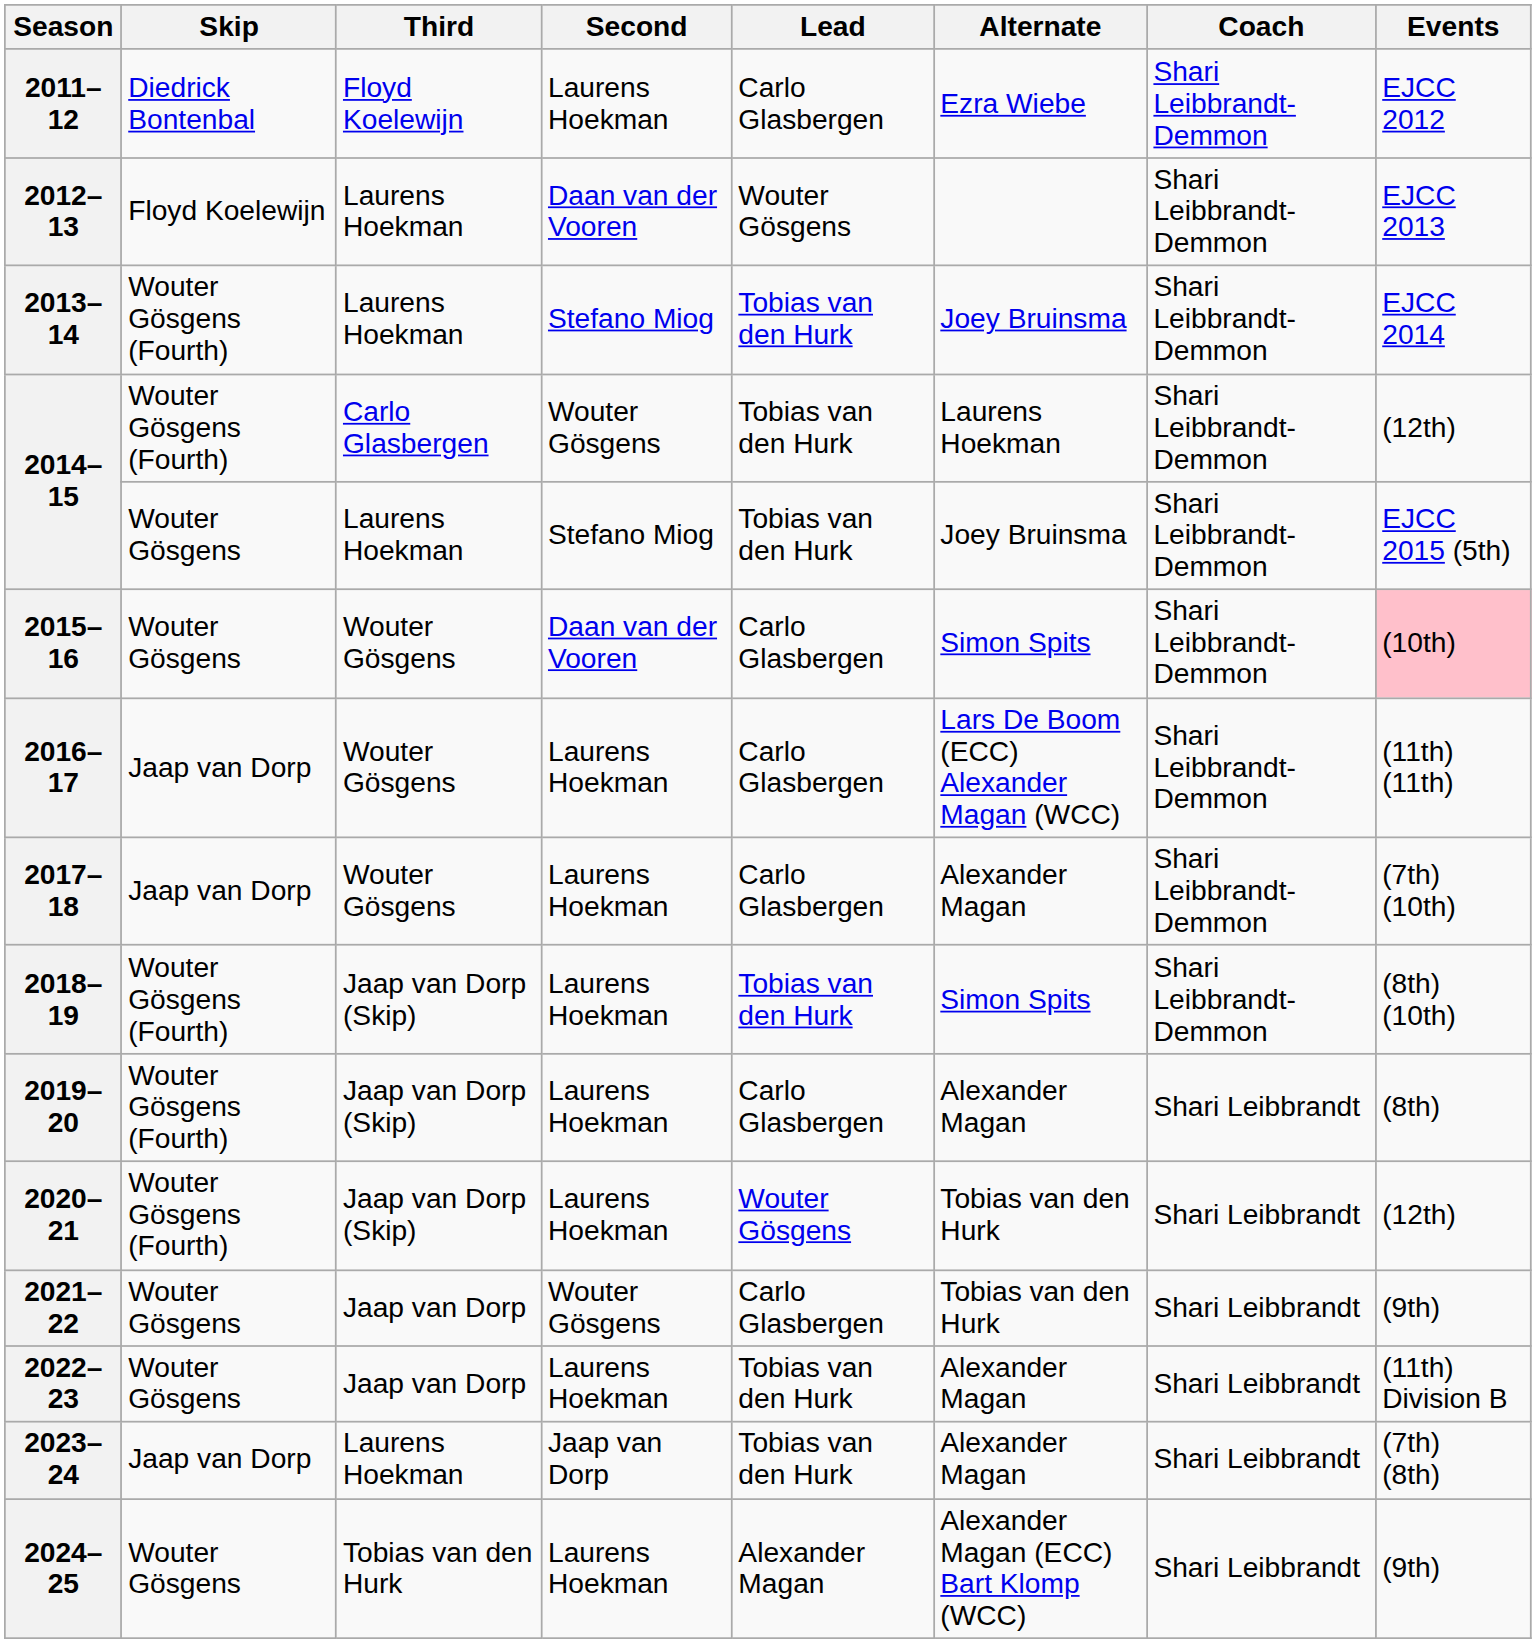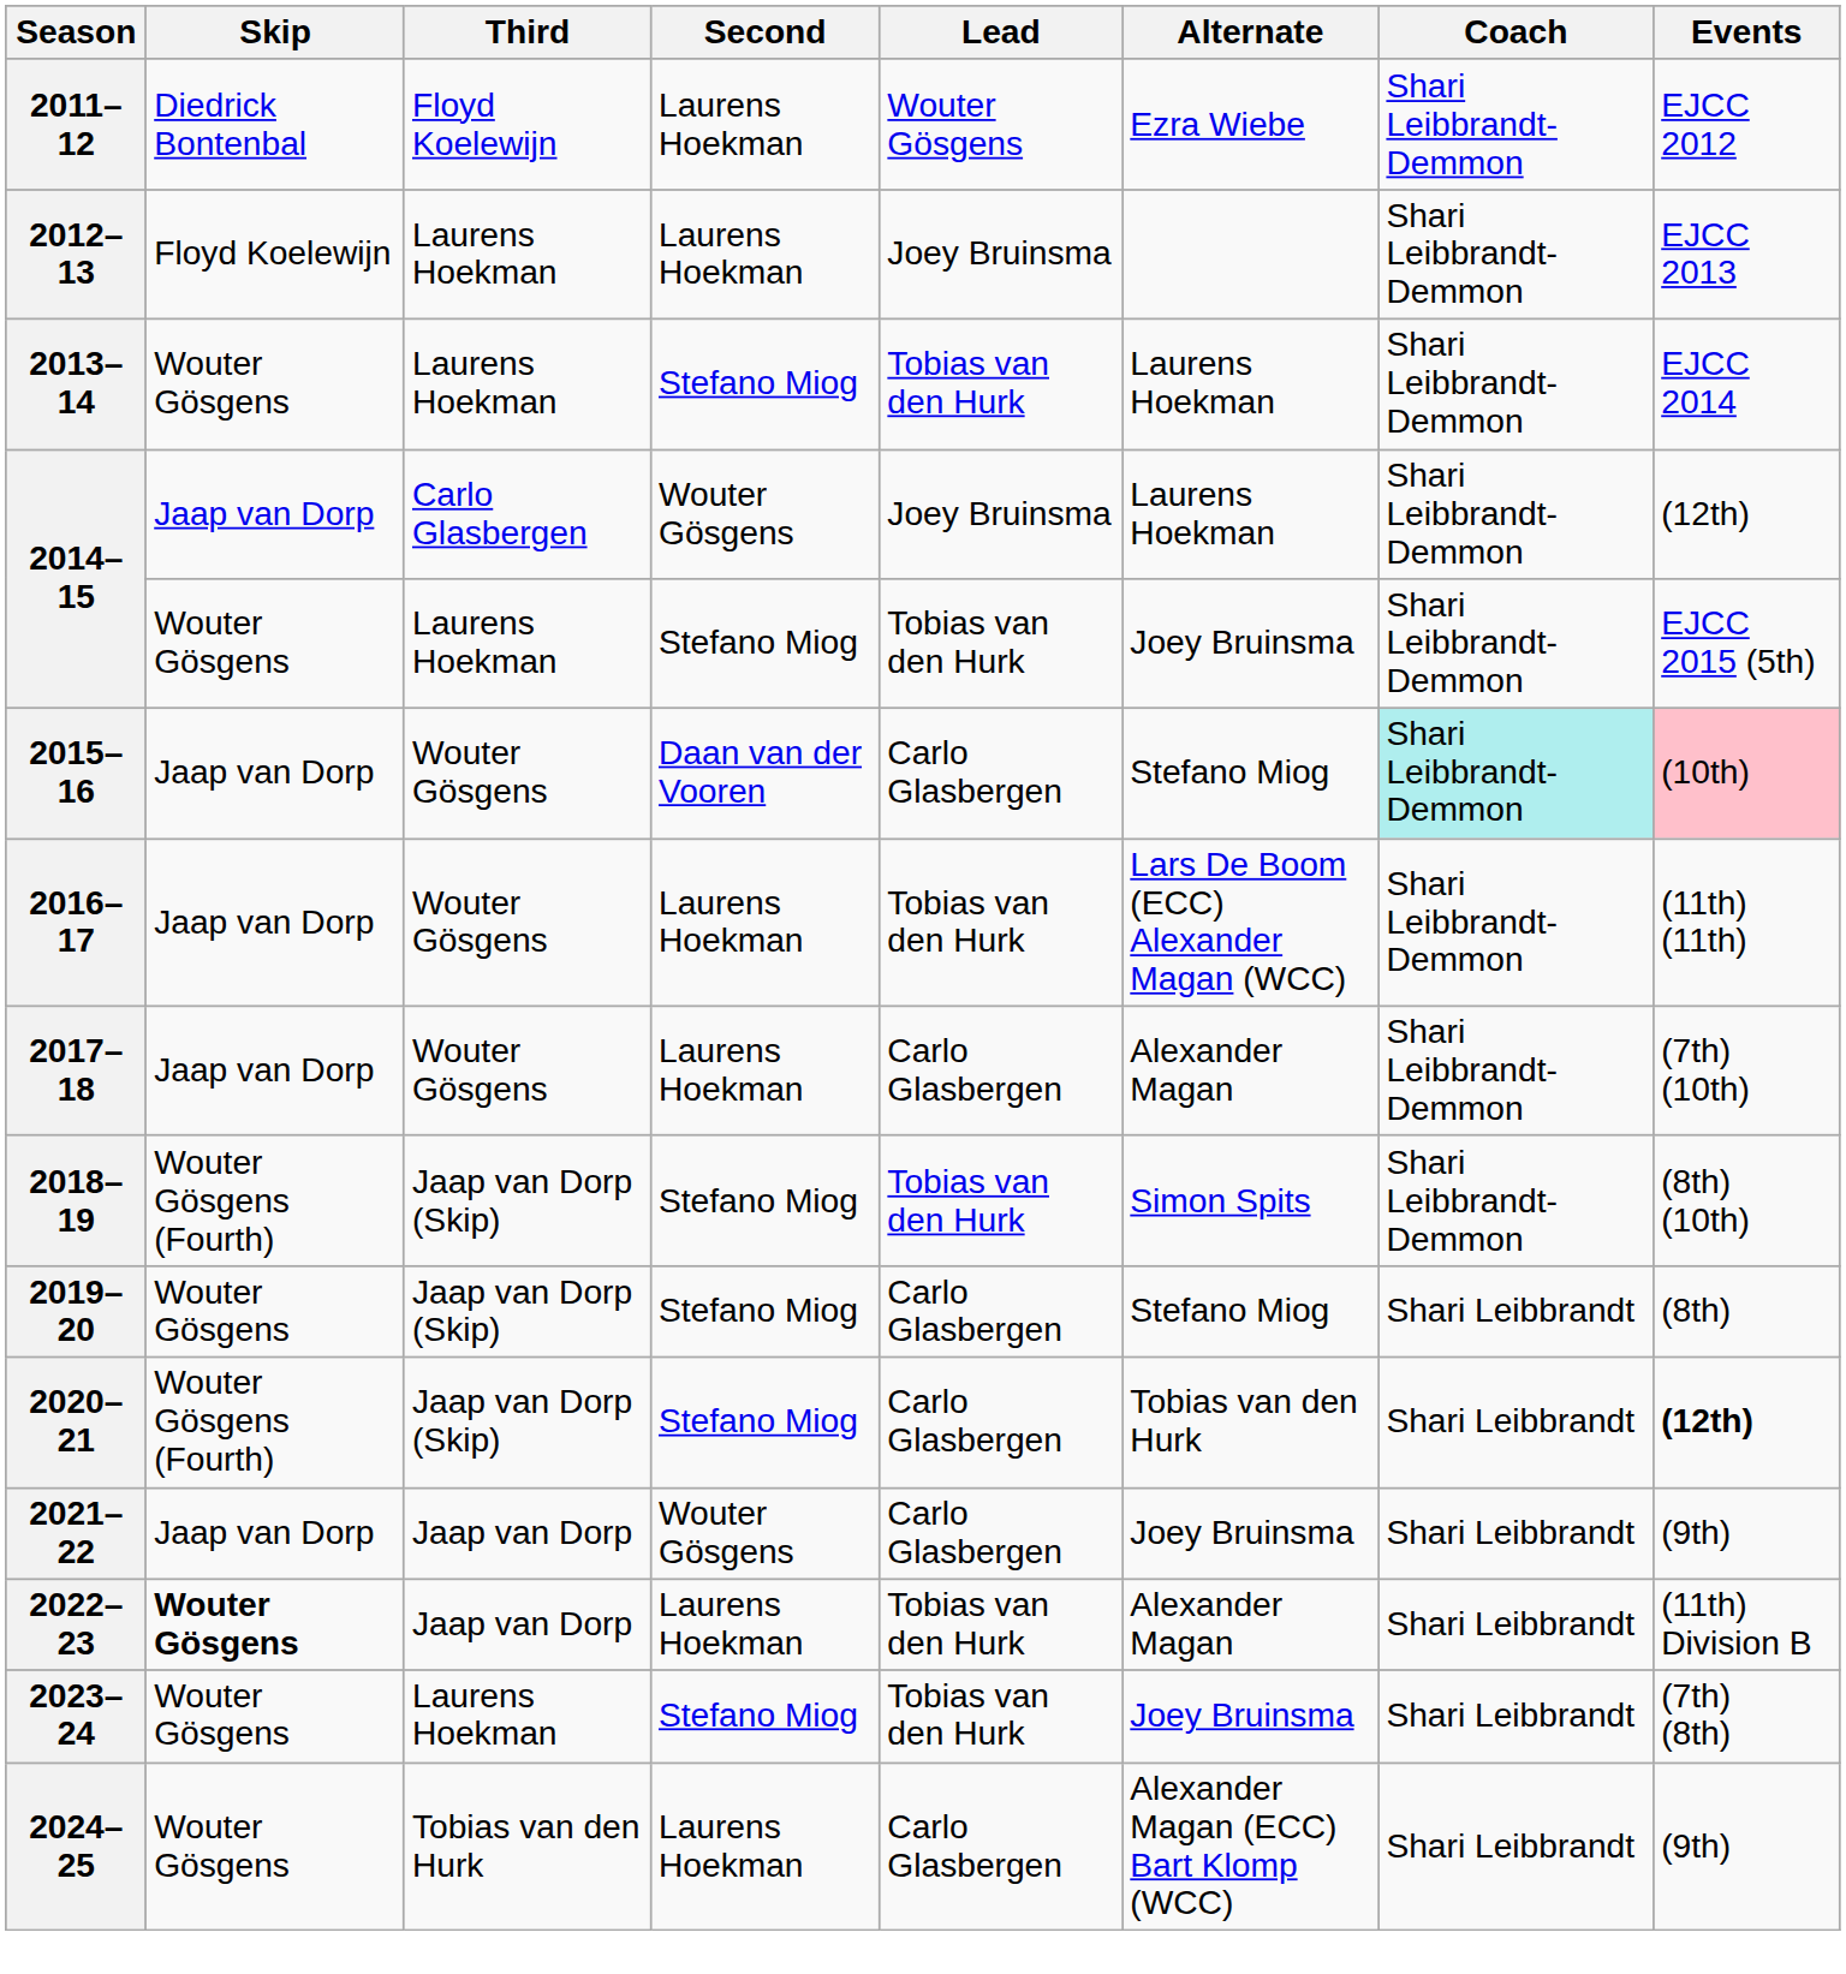 <table class="wikitable">
 <tr>
 <th scope="col">Season</th>
 <th scope="col">Skip</th>
 <th scope="col">Third</th>
 <th scope="col">Second</th>
 <th scope="col">Lead</th>
 <th scope="col">Alternate</th>
 <th scope="col">Coach</th>
 <th scope="col">Events</th>
 </tr>
 <tr>
 <th scope="row">2011–12</th>
 <td><a href='#'>Diedrick Bontenbal</a></td>
 <td><a href='#'>Floyd Koelewijn</a></td>
 <td>Laurens Hoekman</td>
-<td>Carlo Glasbergen</td>
+<td><a href='#'>Wouter Gösgens</a></td>
 <td><a href='#'>Ezra Wiebe</a></td>
 <td><a href='#'>Shari Leibbrandt-Demmon</a></td>
 <td><a href='#'>EJCC 2012</a> </td>
 </tr>
 <tr>
 <th scope="row">2012–13</th>
 <td>Floyd Koelewijn</td>
 <td>Laurens Hoekman</td>
-<td><a href='#'>Daan van der Vooren</a></td>
-<td>Wouter Gösgens</td>
+<td>Laurens Hoekman</td>
+<td>Joey Bruinsma</td>
 <td></td>
 <td>Shari Leibbrandt-Demmon</td>
 <td><a href='#'>EJCC 2013</a> </td>
 </tr>
 <tr>
 <th scope="row">2013–14</th>
-<td>Wouter Gösgens (Fourth)</td>
+<td>Wouter Gösgens</td>
 <td>Laurens Hoekman</td>
 <td><a href='#'>Stefano Miog</a></td>
 <td><a href='#'>Tobias van den Hurk</a></td>
-<td><a href='#'>Joey Bruinsma</a></td>
+<td>Laurens Hoekman</td>
 <td>Shari Leibbrandt-Demmon</td>
 <td><a href='#'>EJCC 2014</a> </td>
 </tr>
 <tr>
 <th scope="row" rowspan=2>2014–15</th>
-<td>Wouter Gösgens (Fourth)</td>
+<td><a href='#'>Jaap van Dorp</a></td>
 <td><a href='#'>Carlo Glasbergen</a></td>
 <td>Wouter Gösgens</td>
-<td>Tobias van den Hurk</td>
+<td>Joey Bruinsma</td>
 <td>Laurens Hoekman</td>
 <td>Shari Leibbrandt-Demmon</td>
 <td> (12th)</td>
 </tr>
 <tr>
 <td>Wouter Gösgens</td>
 <td>Laurens Hoekman</td>
 <td>Stefano Miog</td>
 <td>Tobias van den Hurk</td>
 <td>Joey Bruinsma</td>
 <td>Shari Leibbrandt-Demmon</td>
 <td><a href='#'>EJCC 2015</a> (5th)</td>
 </tr>
 <tr>
 <th scope="row">2015–16</th>
-<td>Wouter Gösgens</td>
+<td>Jaap van Dorp</td>
 <td>Wouter Gösgens</td>
 <td><a href='#'>Daan van der Vooren</a></td>
 <td>Carlo Glasbergen</td>
-<td><a href='#'>Simon Spits</a></td>
-<td>Shari Leibbrandt-Demmon</td>
+<td>Stefano Miog</td>
+<td style="background: paleturquoise;">Shari Leibbrandt-Demmon</td>
 <td style="background: pink;"> (10th)</td>
 </tr>
 <tr>
 <th scope="row">2016–17</th>
 <td>Jaap van Dorp</td>
 <td>Wouter Gösgens</td>
 <td>Laurens Hoekman</td>
-<td>Carlo Glasbergen</td>
+<td>Tobias van den Hurk</td>
 <td><a href='#'>Lars De Boom</a> (ECC)<br><a href='#'>Alexander Magan</a> (WCC)</td>
 <td>Shari Leibbrandt-Demmon</td>
 <td> (11th)<br> (11th)</td>
 </tr>
 <tr>
 <th scope="row">2017–18</th>
 <td>Jaap van Dorp</td>
 <td>Wouter Gösgens</td>
 <td>Laurens Hoekman</td>
 <td>Carlo Glasbergen</td>
 <td>Alexander Magan</td>
 <td>Shari Leibbrandt-Demmon</td>
 <td> (7th)<br> (10th)</td>
 </tr>
 <tr>
 <th scope="row">2018–19</th>
 <td>Wouter Gösgens (Fourth)</td>
 <td>Jaap van Dorp (Skip)</td>
-<td>Laurens Hoekman</td>
+<td>Stefano Miog</td>
 <td><a href='#'>Tobias van den Hurk</a></td>
 <td><a href='#'>Simon Spits</a></td>
 <td>Shari Leibbrandt-Demmon</td>
 <td> (8th)<br> (10th)</td>
 </tr>
 <tr>
 <th scope="row">2019–20</th>
-<td>Wouter Gösgens (Fourth)</td>
+<td>Wouter Gösgens</td>
 <td>Jaap van Dorp (Skip)</td>
-<td>Laurens Hoekman</td>
+<td>Stefano Miog</td>
 <td>Carlo Glasbergen</td>
-<td>Alexander Magan</td>
+<td>Stefano Miog</td>
 <td>Shari Leibbrandt</td>
 <td> (8th)</td>
 </tr>
 <tr>
 <th scope="row">2020–21</th>
 <td>Wouter Gösgens (Fourth)</td>
 <td>Jaap van Dorp (Skip)</td>
-<td>Laurens Hoekman</td>
-<td><a href='#'>Wouter Gösgens</a></td>
+<td><a href='#'>Stefano Miog</a></td>
+<td>Carlo Glasbergen</td>
 <td>Tobias van den Hurk</td>
 <td>Shari Leibbrandt</td>
-<td> (12th)</td>
+<td><strong> (12th)</strong></td>
 </tr>
 <tr>
 <th scope="row">2021–22</th>
-<td>Wouter Gösgens</td>
+<td>Jaap van Dorp</td>
 <td>Jaap van Dorp</td>
 <td>Wouter Gösgens</td>
 <td>Carlo Glasbergen</td>
-<td>Tobias van den Hurk</td>
+<td>Joey Bruinsma</td>
 <td>Shari Leibbrandt</td>
 <td> (9th)</td>
 </tr>
 <tr>
 <th scope="row">2022–23</th>
-<td>Wouter Gösgens</td>
+<td><strong>Wouter Gösgens</strong></td>
 <td>Jaap van Dorp</td>
 <td>Laurens Hoekman</td>
 <td>Tobias van den Hurk</td>
 <td>Alexander Magan</td>
 <td>Shari Leibbrandt</td>
 <td> (11th) <br>  Division B</td>
 </tr>
 <tr>
 <th scope="row">2023–24</th>
-<td>Jaap van Dorp</td>
+<td>Wouter Gösgens</td>
 <td>Laurens Hoekman</td>
-<td>Jaap van Dorp</td>
+<td><a href='#'>Stefano Miog</a></td>
 <td>Tobias van den Hurk</td>
-<td>Alexander Magan</td>
+<td><a href='#'>Joey Bruinsma</a></td>
 <td>Shari Leibbrandt</td>
 <td> (7th) <br>  (8th)</td>
 </tr>
 <tr>
 <th scope="row">2024–25</th>
 <td>Wouter Gösgens</td>
 <td>Tobias van den Hurk</td>
 <td>Laurens Hoekman</td>
-<td>Alexander Magan</td>
+<td>Carlo Glasbergen</td>
 <td>Alexander Magan (ECC)<br><a href='#'>Bart Klomp</a> (WCC)</td>
 <td>Shari Leibbrandt</td>
 <td> (9th)</td>
 </tr>
 </table>
